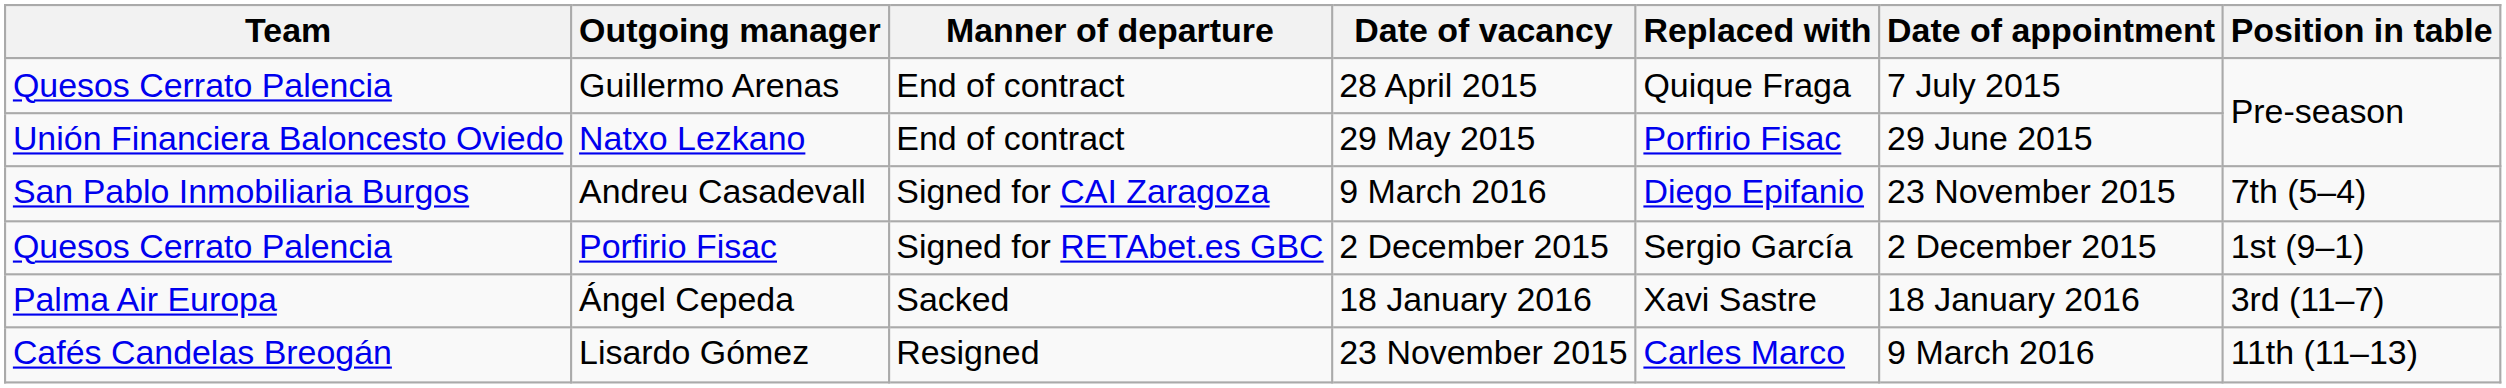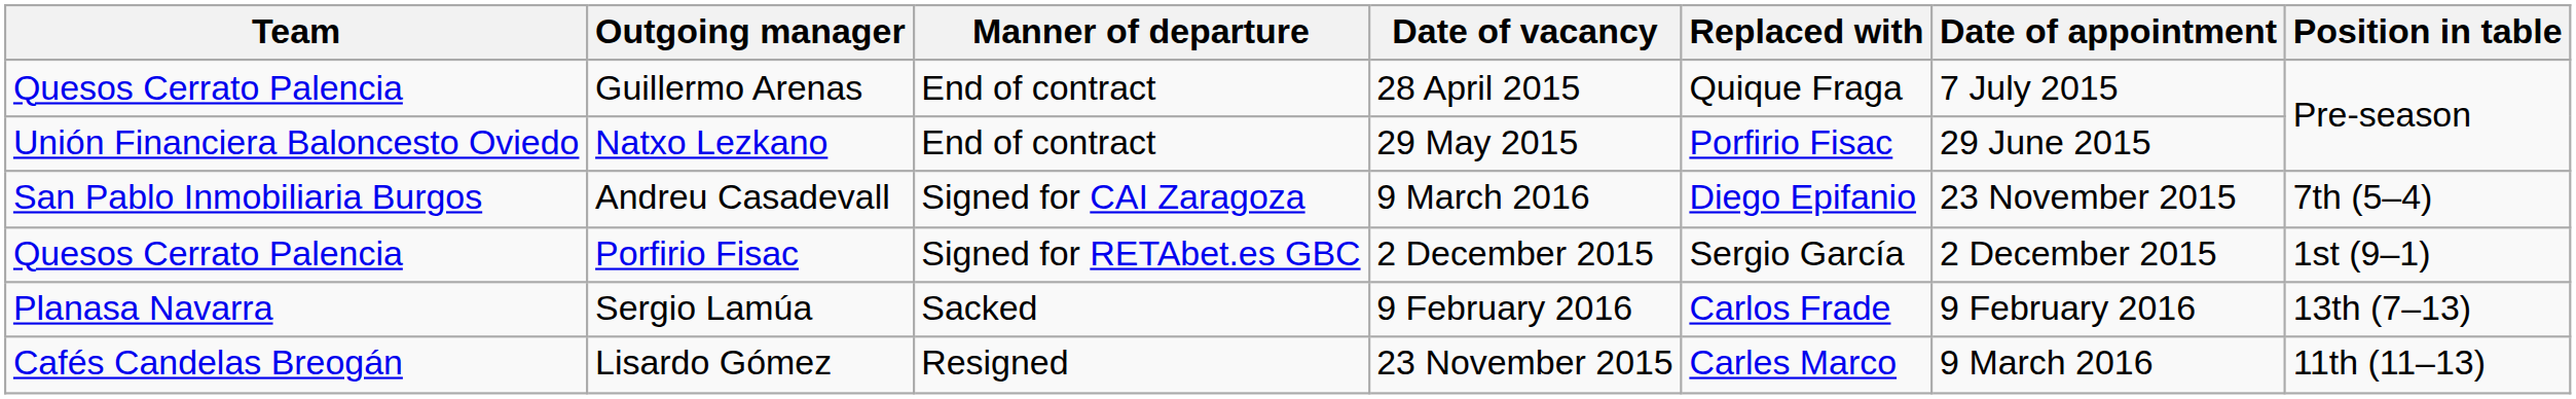 <table class="wikitable">
 <tr>
 <th>Team</th>
 <th>Outgoing manager</th>
 <th>Manner of departure</th>
 <th>Date of vacancy</th>
 <th>Replaced with</th>
 <th>Date of appointment</th>
 <th>Position in table</th>
 </tr>
 <tr>
 <td><a href='#'>Quesos Cerrato Palencia</a></td>
 <td>Guillermo Arenas</td>
 <td>End of contract</td>
 <td>28 April 2015</td>
 <td>Quique Fraga</td>
 <td>7 July 2015</td>
 <td rowspan=2>Pre-season</td>
 </tr>
 <tr>
 <td><a href='#'>Unión Financiera Baloncesto Oviedo</a></td>
 <td><a href='#'>Natxo Lezkano</a></td>
 <td>End of contract</td>
 <td>29 May 2015</td>
 <td><a href='#'>Porfirio Fisac</a></td>
 <td>29 June 2015</td>
 </tr>
 <tr>
 <td><a href='#'>San Pablo Inmobiliaria Burgos</a></td>
 <td>Andreu Casadevall</td>
 <td>Signed for <a href='#'>CAI Zaragoza</a></td>
 <td>9 March 2016</td>
 <td><a href='#'>Diego Epifanio</a></td>
 <td>23 November 2015</td>
 <td>7th (5–4)</td>
 </tr>
 <tr>
 <td><a href='#'>Quesos Cerrato Palencia</a></td>
 <td><a href='#'>Porfirio Fisac</a></td>
 <td>Signed for <a href='#'>RETAbet.es GBC</a></td>
 <td>2 December 2015</td>
 <td>Sergio García</td>
 <td>2 December 2015</td>
 <td>1st (9–1)</td>
 </tr>
 <tr>
-<td><a href='#'>Palma Air Europa</a></td>
-<td>Ángel Cepeda</td>
+<td><a href='#'>Planasa Navarra</a></td>
+<td>Sergio Lamúa</td>
 <td>Sacked</td>
-<td>18 January 2016</td>
-<td>Xavi Sastre</td>
-<td>18 January 2016</td>
-<td>3rd (11–7)</td>
+<td>9 February 2016</td>
+<td><a href='#'>Carlos Frade</a></td>
+<td>9 February 2016</td>
+<td>13th (7–13)</td>
 </tr>
 <tr>
 <td><a href='#'>Cafés Candelas Breogán</a></td>
 <td>Lisardo Gómez</td>
 <td>Resigned</td>
 <td>23 November 2015</td>
 <td><a href='#'>Carles Marco</a></td>
 <td>9 March 2016</td>
 <td>11th (11–13)</td>
 </tr>
 </table>
